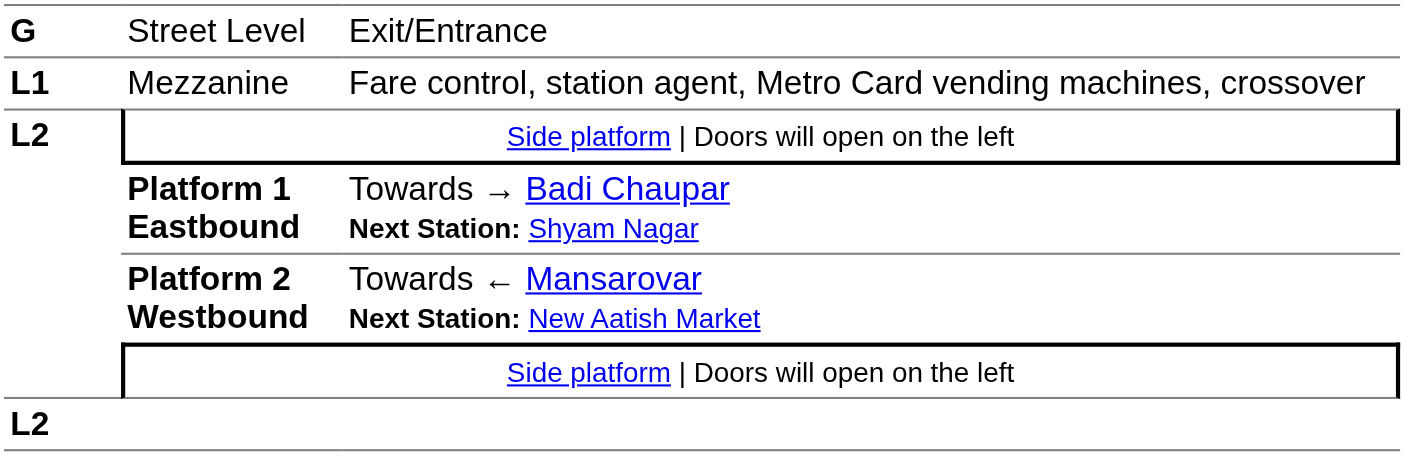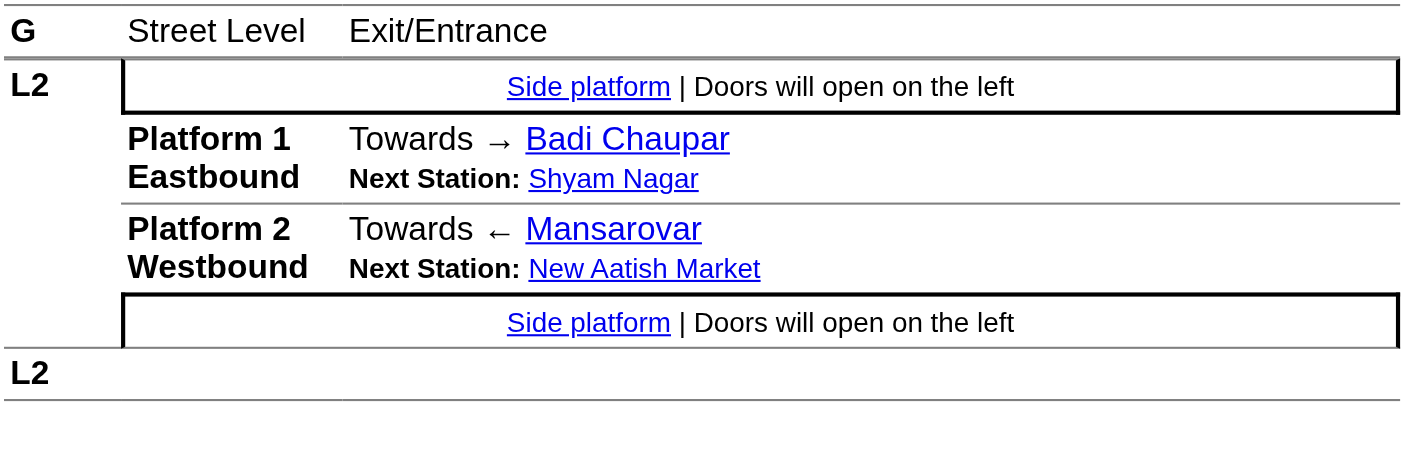 <table table border=0 cellspacing=0 cellpadding=3>
 <tr>
 <td style="border-bottom:solid 1px grey;border-top:solid 1px grey;" width=50 valign=top><strong>G</strong></td>
 <td style="border-top:solid 1px grey;border-bottom:solid 1px grey;" width=100 valign=top>Street Level</td>
 <td style="border-top:solid 1px grey;border-bottom:solid 1px grey;" width=500 valign=top>Exit/Entrance</td>
-</tr>
-<tr>
-<td valign=top><strong>L1</strong></td>
-<td valign=top>Mezzanine</td>
-<td valign=top>Fare control, station agent, Metro Card vending machines, crossover<br></td>
 </tr>
 <tr>
 <td style="border-top:solid 1px grey;border-bottom:solid 1px grey;" width=50 rowspan=4 valign=top><strong>L2</strong></td>
 <td style="border-top:solid 1px grey;border-right:solid 2px black;border-left:solid 2px black;border-bottom:solid 2px black;text-align:center;" colspan=2><small><a href='#'>Side platform</a> | Doors will open on the left </small></td>
 </tr>
 <tr>
 <td style="border-bottom:solid 1px grey;" width=100><span><strong>Platform 1</strong><br><strong>Eastbound</strong></span></td>
 <td style="border-bottom:solid 1px grey;" width=500>Towards → <a href='#'>Badi Chaupar</a><br><small><strong>Next Station:</strong> <a href='#'>Shyam Nagar</a></small></td>
 </tr>
 <tr>
 <td><span><strong>Platform 2</strong><br><strong>Westbound</strong></span></td>
 <td><span></span>Towards ← <a href='#'>Mansarovar</a><br><small><strong>Next Station:</strong> <a href='#'>New Aatish Market</a></small></td>
 </tr>
 <tr>
 <td style="border-top:solid 2px black;border-right:solid 2px black;border-left:solid 2px black;border-bottom:solid 1px grey;" colspan=2  align=center><small><a href='#'>Side platform</a> | Doors will open on the left </small></td>
 </tr>
 <tr>
 <td style="border-bottom:solid 1px grey;" width=50 rowspan=2 valign=top><strong>L2</strong></td>
 <td style="border-bottom:solid 1px grey;" width=100></td>
 <td style="border-bottom:solid 1px grey;" width=500></td>
 </tr>
 <tr>
 </tr>
 </table>
